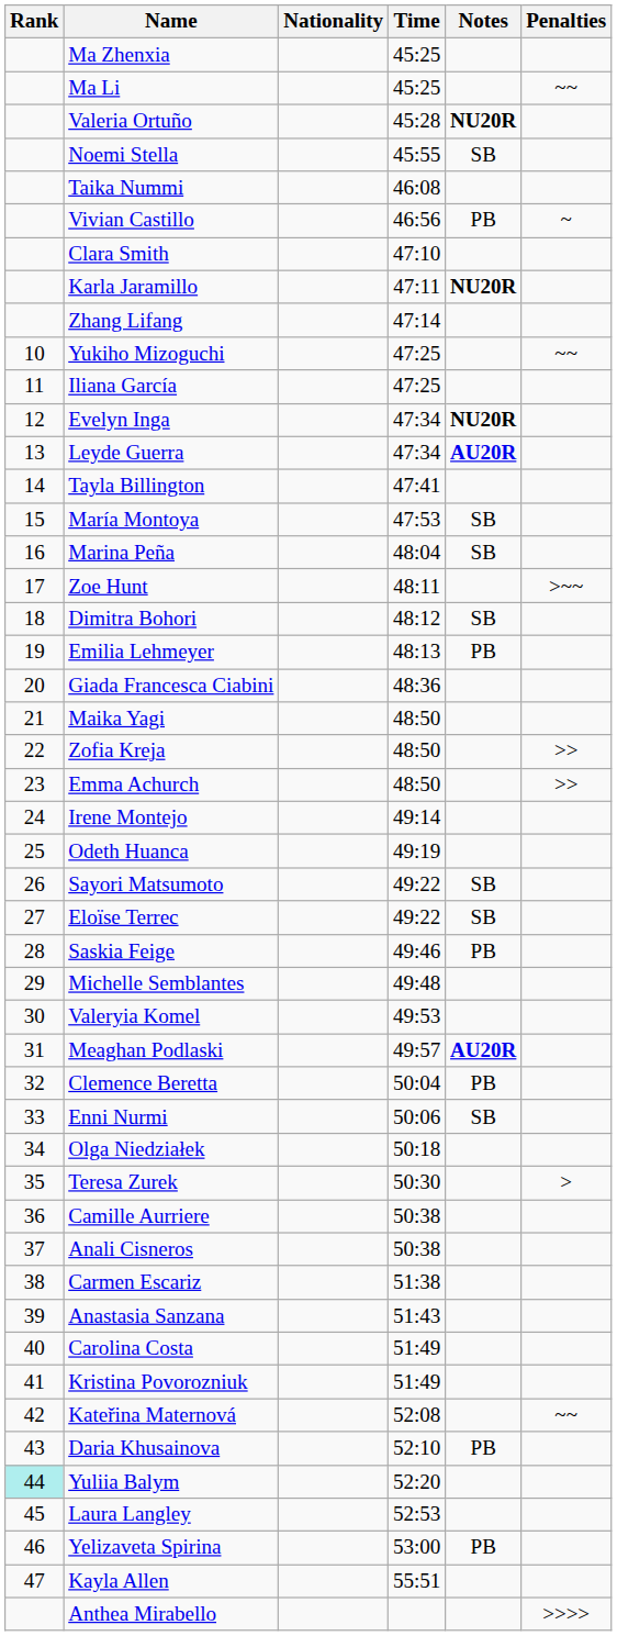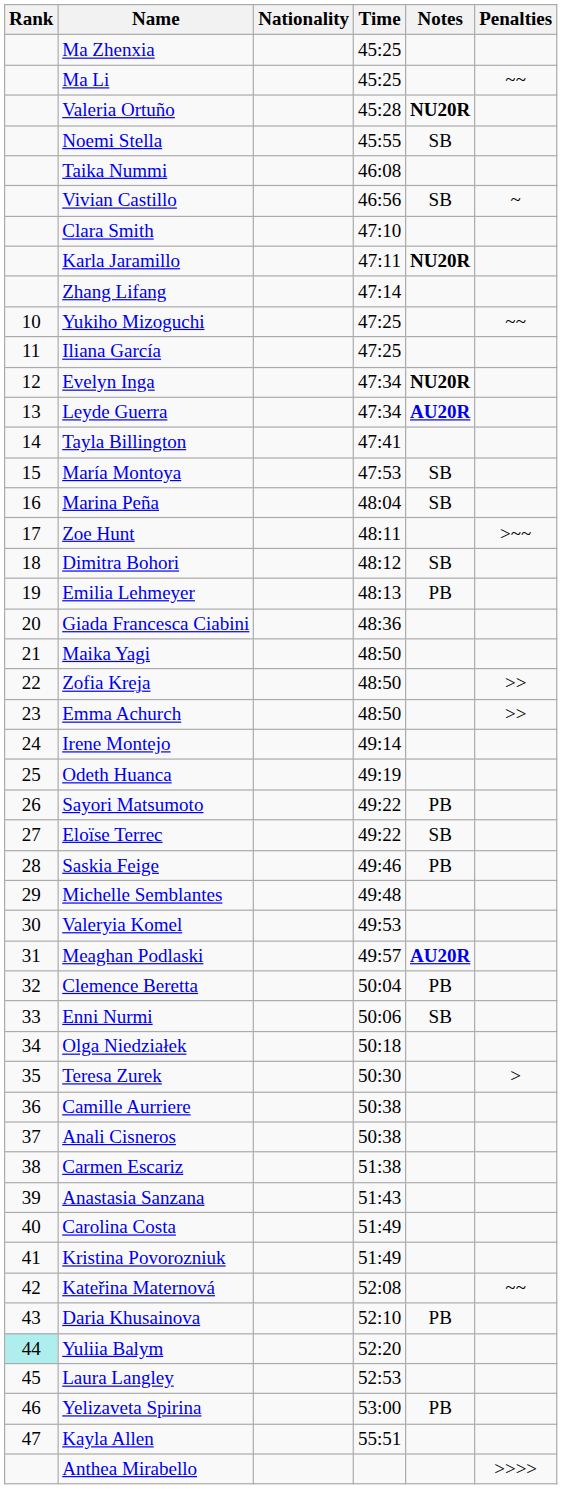 <table class="wikitable sortable" style="text-align:center">
 <tr>
 <th>Rank</th>
 <th>Name</th>
 <th>Nationality</th>
 <th>Time</th>
 <th>Notes</th>
 <th>Penalties</th>
 </tr>
 <tr>
 <td></td>
 <td align=left><a href='#'>Ma Zhenxia</a></td>
 <td align=left></td>
 <td>45:25</td>
 <td></td>
 <td></td>
 </tr>
 <tr>
 <td></td>
 <td align=left><a href='#'>Ma Li</a></td>
 <td align=left></td>
 <td>45:25</td>
 <td></td>
 <td>~~</td>
 </tr>
 <tr>
 <td></td>
 <td align=left><a href='#'>Valeria Ortuño</a></td>
 <td align=left></td>
 <td>45:28</td>
 <td><strong>NU20R</strong></td>
 <td></td>
 </tr>
 <tr>
 <td></td>
 <td align=left><a href='#'>Noemi Stella</a></td>
 <td align=left></td>
 <td>45:55</td>
 <td>SB</td>
 <td></td>
 </tr>
 <tr>
 <td></td>
 <td align=left><a href='#'>Taika Nummi</a></td>
 <td align=left></td>
 <td>46:08</td>
 <td></td>
 <td></td>
 </tr>
 <tr>
 <td></td>
 <td align=left><a href='#'>Vivian Castillo</a></td>
 <td align=left></td>
 <td>46:56</td>
-<td>PB</td>
+<td>SB</td>
 <td>~</td>
 </tr>
 <tr>
 <td></td>
 <td align=left><a href='#'>Clara Smith</a></td>
 <td align=left></td>
 <td>47:10</td>
 <td></td>
 <td></td>
 </tr>
 <tr>
 <td></td>
 <td align=left><a href='#'>Karla Jaramillo</a></td>
 <td align=left></td>
 <td>47:11</td>
 <td><strong>NU20R</strong></td>
 <td></td>
 </tr>
 <tr>
 <td></td>
 <td align=left><a href='#'>Zhang Lifang</a></td>
 <td align=left></td>
 <td>47:14</td>
 <td></td>
 <td></td>
 </tr>
 <tr>
 <td>10</td>
 <td align=left><a href='#'>Yukiho Mizoguchi</a></td>
 <td align=left></td>
 <td>47:25</td>
 <td></td>
 <td>~~</td>
 </tr>
 <tr>
 <td>11</td>
 <td align=left><a href='#'>Iliana García</a></td>
 <td align=left></td>
 <td>47:25</td>
 <td></td>
 <td></td>
 </tr>
 <tr>
 <td>12</td>
 <td align=left><a href='#'>Evelyn Inga</a></td>
 <td align=left></td>
 <td>47:34</td>
 <td><strong>NU20R</strong></td>
 <td></td>
 </tr>
 <tr>
 <td>13</td>
 <td align=left><a href='#'>Leyde Guerra</a></td>
 <td align=left></td>
 <td>47:34</td>
 <td><strong><a href='#'>AU20R</a></strong></td>
 <td></td>
 </tr>
 <tr>
 <td>14</td>
 <td align=left><a href='#'>Tayla Billington</a></td>
 <td align=left></td>
 <td>47:41</td>
 <td></td>
 <td></td>
 </tr>
 <tr>
 <td>15</td>
 <td align=left><a href='#'>María Montoya</a></td>
 <td align=left></td>
 <td>47:53</td>
 <td>SB</td>
 <td></td>
 </tr>
 <tr>
 <td>16</td>
 <td align=left><a href='#'>Marina Peña</a></td>
 <td align=left></td>
 <td>48:04</td>
 <td>SB</td>
 <td></td>
 </tr>
 <tr>
 <td>17</td>
 <td align=left><a href='#'>Zoe Hunt</a></td>
 <td align=left></td>
 <td>48:11</td>
 <td></td>
 <td>>~~</td>
 </tr>
 <tr>
 <td>18</td>
 <td align=left><a href='#'>Dimitra Bohori</a></td>
 <td align=left></td>
 <td>48:12</td>
 <td>SB</td>
 <td></td>
 </tr>
 <tr>
 <td>19</td>
 <td align=left><a href='#'>Emilia Lehmeyer</a></td>
 <td align=left></td>
 <td>48:13</td>
 <td>PB</td>
 <td></td>
 </tr>
 <tr>
 <td>20</td>
 <td align=left><a href='#'>Giada Francesca Ciabini</a></td>
 <td align=left></td>
 <td>48:36</td>
 <td></td>
 <td></td>
 </tr>
 <tr>
 <td>21</td>
 <td align=left><a href='#'>Maika Yagi</a></td>
 <td align=left></td>
 <td>48:50</td>
 <td></td>
 <td></td>
 </tr>
 <tr>
 <td>22</td>
 <td align=left><a href='#'>Zofia Kreja</a></td>
 <td align=left></td>
 <td>48:50</td>
 <td></td>
 <td>>></td>
 </tr>
 <tr>
 <td>23</td>
 <td align=left><a href='#'>Emma Achurch</a></td>
 <td align=left></td>
 <td>48:50</td>
 <td></td>
 <td>>></td>
 </tr>
 <tr>
 <td>24</td>
 <td align=left><a href='#'>Irene Montejo</a></td>
 <td align=left></td>
 <td>49:14</td>
 <td></td>
 <td></td>
 </tr>
 <tr>
 <td>25</td>
 <td align=left><a href='#'>Odeth Huanca</a></td>
 <td align=left></td>
 <td>49:19</td>
 <td></td>
 <td></td>
 </tr>
 <tr>
 <td>26</td>
 <td align=left><a href='#'>Sayori Matsumoto</a></td>
 <td align=left></td>
 <td>49:22</td>
-<td>SB</td>
+<td>PB</td>
 <td></td>
 </tr>
 <tr>
 <td>27</td>
 <td align=left><a href='#'>Eloïse Terrec</a></td>
 <td align=left></td>
 <td>49:22</td>
 <td>SB</td>
 <td></td>
 </tr>
 <tr>
 <td>28</td>
 <td align=left><a href='#'>Saskia Feige</a></td>
 <td align=left></td>
 <td>49:46</td>
 <td>PB</td>
 <td></td>
 </tr>
 <tr>
 <td>29</td>
 <td align=left><a href='#'>Michelle Semblantes</a></td>
 <td align=left></td>
 <td>49:48</td>
 <td></td>
 <td></td>
 </tr>
 <tr>
 <td>30</td>
 <td align=left><a href='#'>Valeryia Komel</a></td>
 <td align=left></td>
 <td>49:53</td>
 <td></td>
 <td></td>
 </tr>
 <tr>
 <td>31</td>
 <td align=left><a href='#'>Meaghan Podlaski</a></td>
 <td align=left></td>
 <td>49:57</td>
 <td><strong><a href='#'>AU20R</a></strong></td>
 <td></td>
 </tr>
 <tr>
 <td>32</td>
 <td align=left><a href='#'>Clemence Beretta</a></td>
 <td align=left></td>
 <td>50:04</td>
 <td>PB</td>
 <td></td>
 </tr>
 <tr>
 <td>33</td>
 <td align=left><a href='#'>Enni Nurmi</a></td>
 <td align=left></td>
 <td>50:06</td>
 <td>SB</td>
 <td></td>
 </tr>
 <tr>
 <td>34</td>
 <td align=left><a href='#'>Olga Niedziałek</a></td>
 <td align=left></td>
 <td>50:18</td>
 <td></td>
 <td></td>
 </tr>
 <tr>
 <td>35</td>
 <td align=left><a href='#'>Teresa Zurek</a></td>
 <td align=left></td>
 <td>50:30</td>
 <td></td>
 <td>></td>
 </tr>
 <tr>
 <td>36</td>
 <td align=left><a href='#'>Camille Aurriere</a></td>
 <td align=left></td>
 <td>50:38</td>
 <td></td>
 <td></td>
 </tr>
 <tr>
 <td>37</td>
 <td align=left><a href='#'>Anali Cisneros</a></td>
 <td align=left></td>
 <td>50:38</td>
 <td></td>
 <td></td>
 </tr>
 <tr>
 <td>38</td>
 <td align=left><a href='#'>Carmen Escariz</a></td>
 <td align=left></td>
 <td>51:38</td>
 <td></td>
 <td></td>
 </tr>
 <tr>
 <td>39</td>
 <td align=left><a href='#'>Anastasia Sanzana</a></td>
 <td align=left></td>
 <td>51:43</td>
 <td></td>
 <td></td>
 </tr>
 <tr>
 <td>40</td>
 <td align=left><a href='#'>Carolina Costa</a></td>
 <td align=left></td>
 <td>51:49</td>
 <td></td>
 <td></td>
 </tr>
 <tr>
 <td>41</td>
 <td align=left><a href='#'>Kristina Povorozniuk</a></td>
 <td align=left></td>
 <td>51:49</td>
 <td></td>
 <td></td>
 </tr>
 <tr>
 <td>42</td>
 <td align=left><a href='#'>Kateřina Maternová</a></td>
 <td align=left></td>
 <td>52:08</td>
 <td></td>
 <td>~~</td>
 </tr>
 <tr>
 <td>43</td>
 <td align=left><a href='#'>Daria Khusainova</a></td>
 <td align=left></td>
 <td>52:10</td>
 <td>PB</td>
 <td></td>
 </tr>
 <tr>
 <td style="background: paleturquoise;">44</td>
 <td align=left><a href='#'>Yuliia Balym</a></td>
 <td align=left></td>
 <td>52:20</td>
 <td></td>
 <td></td>
 </tr>
 <tr>
 <td>45</td>
 <td align=left><a href='#'>Laura Langley</a></td>
 <td align=left></td>
 <td>52:53</td>
 <td></td>
 <td></td>
 </tr>
 <tr>
 <td>46</td>
 <td align=left><a href='#'>Yelizaveta Spirina</a></td>
 <td align=left></td>
 <td>53:00</td>
 <td>PB</td>
 <td></td>
 </tr>
 <tr>
 <td>47</td>
 <td align=left><a href='#'>Kayla Allen</a></td>
 <td align=left></td>
 <td>55:51</td>
 <td></td>
 <td></td>
 </tr>
 <tr>
 <td></td>
 <td align=left><a href='#'>Anthea Mirabello</a></td>
 <td align=left></td>
 <td></td>
 <td></td>
 <td>>>>></td>
 </tr>
 </table>
